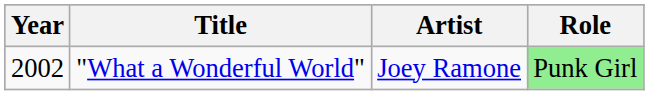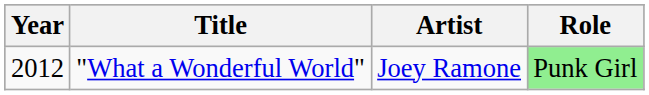 <table class="wikitable sortable">
 <tr>
 <th>Year</th>
 <th>Title</th>
 <th>Artist</th>
 <th>Role</th>
 </tr>
 <tr>
-<td>2002</td>
+<td>2012</td>
 <td>"<a href='#'>What a Wonderful World</a>"</td>
 <td><a href='#'>Joey Ramone</a></td>
 <td style="background: lightgreen;">Punk Girl</td>
 </tr>
 </table>
